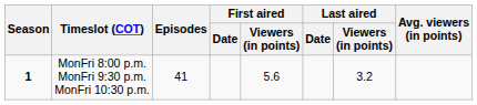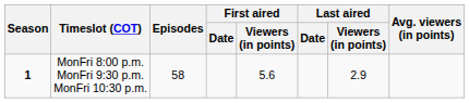 <table class="wikitable" style="text-align: center">
 <tr>
 <th scope="col" rowspan="2">Season</th>
 <th scope="col" rowspan="2">Timeslot (<a href='#'>COT</a>)</th>
 <th scope="col" rowspan="2">Episodes</th>
 <th scope="col" colspan="2">First aired</th>
 <th scope="col" colspan="2">Last aired</th>
 <th scope="col" rowspan="2">Avg. viewers<br>(in points)</th>
 </tr>
 <tr>
 <th scope="col">Date</th>
 <th scope="col">Viewers<br>(in points)</th>
 <th scope="col">Date</th>
 <th scope="col">Viewers<br>(in points)</th>
 </tr>
 <tr>
 <td rowspan="1"><strong>1</strong></td>
 <td rowspan="2">MonFri 8:00 p.m. <br>MonFri 9:30 p.m. <br>MonFri 10:30 p.m. </td>
-<td>41</td>
+<td>58</td>
 <td></td>
 <td>5.6</td>
 <td></td>
-<td>3.2</td>
+<td>2.9</td>
 <td>  </td>
 </tr>
 </table>
